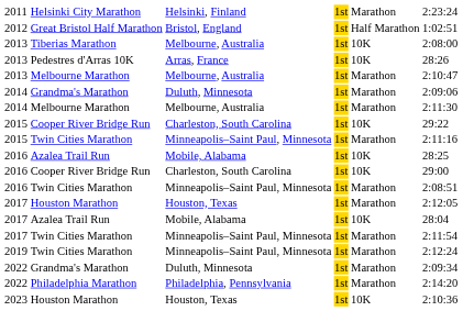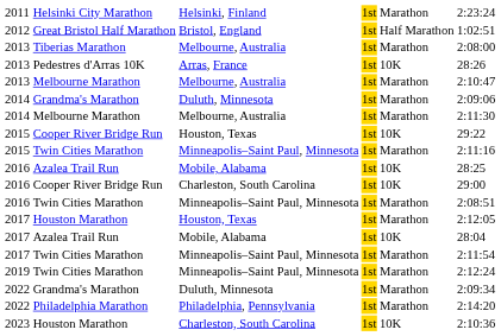 <table>
 <tr>
 <td>2011</td>
 <td><a href='#'>Helsinki City Marathon</a></td>
 <td><a href='#'>Helsinki</a>, <a href='#'>Finland</a></td>
 <td bgcolor="gold">1st</td>
 <td>Marathon</td>
 <td>2:23:24</td>
 </tr>
 <tr>
 <td>2012</td>
 <td><a href='#'>Great Bristol Half Marathon</a></td>
 <td><a href='#'>Bristol</a>, <a href='#'>England</a></td>
 <td bgcolor="gold">1st</td>
 <td>Half Marathon</td>
 <td>1:02:51</td>
 </tr>
 <tr>
 <td>2013</td>
 <td><a href='#'>Tiberias Marathon</a></td>
 <td><a href='#'>Melbourne</a>, <a href='#'>Australia</a></td>
 <td bgcolor="gold">1st</td>
-<td>10K</td>
+<td>Marathon</td>
 <td>2:08:00</td>
 </tr>
 <tr>
 <td>2013</td>
 <td>Pedestres d'Arras 10K</td>
 <td><a href='#'>Arras</a>, <a href='#'>France</a></td>
 <td bgcolor="gold">1st</td>
 <td>10K</td>
 <td>28:26</td>
 </tr>
 <tr>
 <td>2013</td>
 <td><a href='#'>Melbourne Marathon</a></td>
 <td><a href='#'>Melbourne</a>, <a href='#'>Australia</a></td>
 <td bgcolor="gold">1st</td>
 <td>Marathon</td>
 <td>2:10:47</td>
 </tr>
 <tr>
 <td>2014</td>
 <td><a href='#'>Grandma's Marathon</a></td>
 <td><a href='#'>Duluth</a>, <a href='#'>Minnesota</a></td>
 <td bgcolor="gold">1st</td>
 <td>Marathon</td>
 <td>2:09:06</td>
 </tr>
 <tr>
 <td>2014</td>
 <td>Melbourne Marathon</td>
 <td>Melbourne, Australia</td>
 <td bgcolor="gold">1st</td>
 <td>Marathon</td>
 <td>2:11:30</td>
 </tr>
 <tr>
 <td>2015</td>
 <td><a href='#'>Cooper River Bridge Run</a></td>
-<td><a href='#'>Charleston, South Carolina</a></td>
+<td>Houston, Texas</td>
 <td bgcolor="gold">1st</td>
 <td>10K</td>
 <td>29:22</td>
 </tr>
 <tr>
 <td>2015</td>
 <td><a href='#'>Twin Cities Marathon</a></td>
 <td><a href='#'>Minneapolis–Saint Paul</a>, <a href='#'>Minnesota</a></td>
 <td bgcolor="gold">1st</td>
 <td>Marathon</td>
 <td>2:11:16</td>
 </tr>
 <tr>
 <td>2016</td>
 <td><a href='#'>Azalea Trail Run</a></td>
 <td><a href='#'>Mobile, Alabama</a></td>
 <td bgcolor="gold">1st</td>
 <td>10K</td>
 <td>28:25</td>
 </tr>
 <tr>
 <td>2016</td>
 <td>Cooper River Bridge Run</td>
 <td>Charleston, South Carolina</td>
 <td bgcolor="gold">1st</td>
 <td>10K</td>
 <td>29:00</td>
 </tr>
 <tr>
 <td>2016</td>
 <td>Twin Cities Marathon</td>
 <td>Minneapolis–Saint Paul, Minnesota</td>
 <td bgcolor="gold">1st</td>
 <td>Marathon</td>
 <td>2:08:51</td>
 </tr>
 <tr>
 <td>2017</td>
 <td><a href='#'>Houston Marathon</a></td>
 <td><a href='#'>Houston, Texas</a></td>
 <td bgcolor="gold">1st</td>
 <td>Marathon</td>
 <td>2:12:05</td>
 </tr>
 <tr>
 <td>2017</td>
 <td>Azalea Trail Run</td>
 <td>Mobile, Alabama</td>
 <td bgcolor="gold">1st</td>
 <td>10K</td>
 <td>28:04</td>
 </tr>
 <tr>
 <td>2017</td>
 <td>Twin Cities Marathon</td>
 <td>Minneapolis–Saint Paul, Minnesota</td>
 <td bgcolor="gold">1st</td>
 <td>Marathon</td>
 <td>2:11:54</td>
 </tr>
 <tr>
 <td>2019</td>
 <td>Twin Cities Marathon</td>
 <td>Minneapolis–Saint Paul, Minnesota</td>
 <td bgcolor="gold">1st</td>
 <td>Marathon</td>
 <td>2:12:24</td>
 </tr>
 <tr>
 <td>2022</td>
 <td>Grandma's Marathon</td>
 <td>Duluth, Minnesota</td>
 <td bgcolor="gold">1st</td>
 <td>Marathon</td>
 <td>2:09:34</td>
 </tr>
 <tr>
 <td>2022</td>
 <td><a href='#'>Philadelphia Marathon</a></td>
 <td><a href='#'>Philadelphia</a>, <a href='#'>Pennsylvania</a></td>
 <td bgcolor="gold">1st</td>
 <td>Marathon</td>
 <td>2:14:20</td>
 </tr>
 <tr>
 <td>2023</td>
 <td>Houston Marathon</td>
-<td>Houston, Texas</td>
+<td><a href='#'>Charleston, South Carolina</a></td>
 <td bgcolor="gold">1st</td>
 <td>10K</td>
 <td>2:10:36</td>
 </tr>
 <tr>
 </tr>
 </table>
